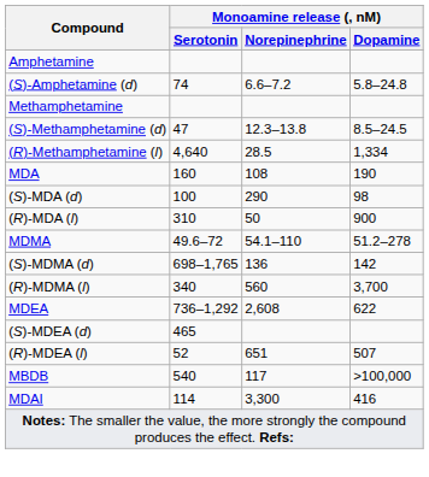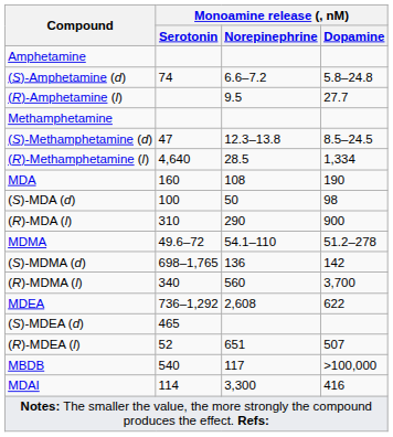 <table class="wikitable floatright" style="font-size:small;">
 <tr>
 <th rowspan="2">Compound</th>
 <th colspan="3"><a href='#'>Monoamine release</a> (, nM)</th>
 </tr>
 <tr>
 <th><a href='#'>Serotonin</a></th>
 <th><a href='#'>Norepinephrine</a></th>
 <th><a href='#'>Dopamine</a></th>
 </tr>
 <tr>
 <td><a href='#'>Amphetamine</a></td>
 <td></td>
 <td></td>
 <td></td>
 </tr>
 <tr>
 <td><a href='#'>(<em>S</em>)-Amphetamine</a> (<em>d</em>)</td>
 <td>74</td>
 <td>6.6–7.2</td>
 <td>5.8–24.8</td>
+</tr>
+<tr>
+<td><a href='#'>(<em>R</em>)-Amphetamine</a> (<em>l</em>)</td>
+<td></td>
+<td>9.5</td>
+<td>27.7</td>
 </tr>
 <tr>
 <td><a href='#'>Methamphetamine</a></td>
 <td></td>
 <td></td>
 <td></td>
 </tr>
 <tr>
 <td><a href='#'>(<em>S</em>)-Methamphetamine</a> (<em>d</em>)</td>
 <td>47</td>
 <td>12.3–13.8</td>
 <td>8.5–24.5</td>
 </tr>
 <tr>
 <td><a href='#'>(<em>R</em>)-Methamphetamine</a> (<em>l</em>)</td>
 <td>4,640</td>
 <td>28.5</td>
 <td>1,334</td>
 </tr>
 <tr>
 <td><a href='#'>MDA</a></td>
 <td>160</td>
 <td>108</td>
 <td>190</td>
 </tr>
 <tr>
 <td>(<em>S</em>)-MDA (<em>d</em>)</td>
 <td>100</td>
-<td>290</td>
+<td>50</td>
 <td>98</td>
 </tr>
 <tr>
 <td>(<em>R</em>)-MDA (<em>l</em>)</td>
 <td>310</td>
-<td>50</td>
+<td>290</td>
 <td>900</td>
 </tr>
 <tr>
 <td><a href='#'>MDMA</a></td>
 <td>49.6–72</td>
 <td>54.1–110</td>
 <td>51.2–278</td>
 </tr>
 <tr>
 <td>(<em>S</em>)-MDMA (<em>d</em>)</td>
 <td>698–1,765</td>
 <td>136</td>
 <td>142</td>
 </tr>
 <tr>
 <td>(<em>R</em>)-MDMA (<em>l</em>)</td>
 <td>340</td>
 <td>560</td>
 <td>3,700</td>
 </tr>
 <tr>
 <td><a href='#'>MDEA</a></td>
 <td>736–1,292</td>
 <td>2,608</td>
 <td>622</td>
 </tr>
 <tr>
 <td>(<em>S</em>)-MDEA (<em>d</em>)</td>
 <td>465</td>
 <td></td>
 <td></td>
 </tr>
 <tr>
 <td>(<em>R</em>)-MDEA (<em>l</em>)</td>
 <td>52</td>
 <td>651</td>
 <td>507</td>
 </tr>
 <tr>
 <td><a href='#'>MBDB</a></td>
 <td>540</td>
 <td>117</td>
 <td>>100,000</td>
 </tr>
 <tr>
 <td><a href='#'>MDAI</a></td>
 <td>114</td>
 <td>3,300</td>
 <td>416</td>
 </tr>
 <tr class="sortbottom">
 <td colspan="4" style="width: 1px; background-color:#eaecf0; text-align: center;"><strong>Notes:</strong> The smaller the value, the more strongly the compound produces the effect. <strong>Refs:</strong> </td>
 </tr>
 </table>
